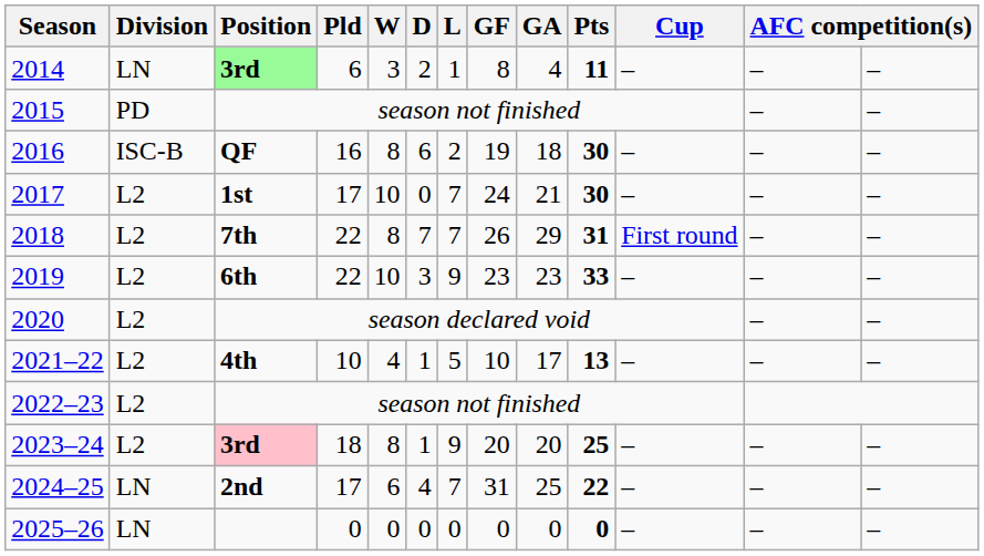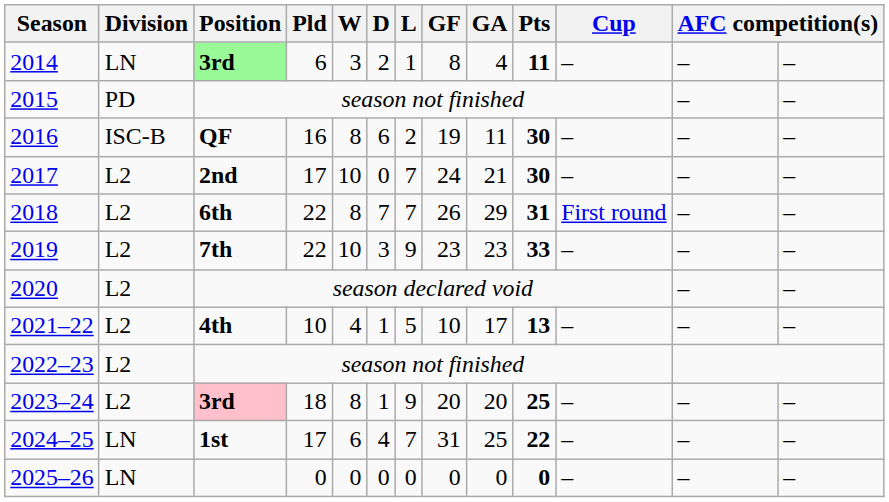 <table class="wikitable">
 <tr style="background:#efefef;">
 <th>Season</th>
 <th>Division</th>
 <th>Position</th>
 <th>Pld</th>
 <th>W</th>
 <th>D</th>
 <th>L</th>
 <th>GF</th>
 <th>GA</th>
 <th>Pts</th>
 <th><a href='#'>Cup</a></th>
 <th colspan=2><a href='#'>AFC</a> competition(s)</th>
 </tr>
 <tr>
 <td><a href='#'>2014</a></td>
 <td>LN</td>
 <td bgcolor=palegreen><strong>3rd</strong></td>
 <td align=right>6</td>
 <td align=right>3</td>
 <td align=right>2</td>
 <td align=right>1</td>
 <td align=right>8</td>
 <td align=right>4</td>
 <td align=right><strong>11</strong></td>
 <td>–</td>
 <td>–</td>
 <td>–</td>
 </tr>
 <tr>
 <td><a href='#'>2015</a></td>
 <td>PD</td>
 <td align=center colspan=9><em>season not finished</em></td>
 <td>–</td>
 <td>–</td>
 </tr>
 <tr>
 <td><a href='#'>2016</a></td>
 <td>ISC-B</td>
 <td><strong>QF</strong></td>
 <td align=right>16</td>
 <td align=right>8</td>
 <td align=right>6</td>
 <td align=right>2</td>
 <td align=right>19</td>
-<td align=right>18</td>
+<td align=right>11</td>
 <td align=right><strong>30</strong></td>
 <td>–</td>
 <td>–</td>
 <td>–</td>
 </tr>
 <tr>
 <td><a href='#'>2017</a></td>
 <td>L2</td>
-<td><strong>1st</strong></td>
+<td><strong>2nd</strong></td>
 <td align=right>17</td>
 <td align=right>10</td>
 <td align=right>0</td>
 <td align=right>7</td>
 <td align=right>24</td>
 <td align=right>21</td>
 <td align=right><strong>30</strong></td>
 <td>–</td>
 <td>–</td>
 <td>–</td>
 </tr>
 <tr>
 <td><a href='#'>2018</a></td>
 <td>L2</td>
-<td><strong>7th</strong></td>
+<td><strong>6th</strong></td>
 <td align=right>22</td>
 <td align=right>8</td>
 <td align=right>7</td>
 <td align=right>7</td>
 <td align=right>26</td>
 <td align=right>29</td>
 <td align=right><strong>31</strong></td>
 <td><a href='#'>First round</a></td>
 <td>–</td>
 <td>–</td>
 </tr>
 <tr>
 <td><a href='#'>2019</a></td>
 <td>L2</td>
-<td><strong>6th</strong></td>
+<td><strong>7th</strong></td>
 <td align=right>22</td>
 <td align=right>10</td>
 <td align=right>3</td>
 <td align=right>9</td>
 <td align=right>23</td>
 <td align=right>23</td>
 <td align=right><strong>33</strong></td>
 <td>–</td>
 <td>–</td>
 <td>–</td>
 </tr>
 <tr>
 <td><a href='#'>2020</a></td>
 <td>L2</td>
 <td align=center colspan=9><em>season declared void</em></td>
 <td>–</td>
 <td>–</td>
 </tr>
 <tr>
 <td><a href='#'>2021–22</a></td>
 <td>L2</td>
 <td><strong>4th</strong></td>
 <td align=right>10</td>
 <td align=right>4</td>
 <td align=right>1</td>
 <td align=right>5</td>
 <td align=right>10</td>
 <td align=right>17</td>
 <td align=right><strong>13</strong></td>
 <td>–</td>
 <td>–</td>
 <td>–</td>
 </tr>
 <tr>
 <td><a href='#'>2022–23</a></td>
 <td>L2</td>
 <td align=center colspan=9><em>season not finished</em></td>
 </tr>
 <tr>
 <td><a href='#'>2023–24</a></td>
 <td>L2</td>
 <td bgcolor=pink><strong>3rd</strong></td>
 <td align=right>18</td>
 <td align=right>8</td>
 <td align=right>1</td>
 <td align=right>9</td>
 <td align=right>20</td>
 <td align=right>20</td>
 <td align=right><strong>25</strong></td>
 <td>–</td>
 <td>–</td>
 <td>–</td>
 </tr>
 <tr>
 <td><a href='#'>2024–25</a></td>
 <td>LN</td>
-<td><strong>2nd</strong></td>
+<td><strong>1st</strong></td>
 <td align=right>17</td>
 <td align=right>6</td>
 <td align=right>4</td>
 <td align=right>7</td>
 <td align=right>31</td>
 <td align=right>25</td>
 <td align=right><strong>22</strong></td>
 <td>–</td>
 <td>–</td>
 <td>–</td>
 </tr>
 <tr>
 <td><a href='#'>2025–26</a></td>
 <td>LN</td>
 <td></td>
 <td align=right>0</td>
 <td align=right>0</td>
 <td align=right>0</td>
 <td align=right>0</td>
 <td align=right>0</td>
 <td align=right>0</td>
 <td align=right><strong>0</strong></td>
 <td>–</td>
 <td>–</td>
 <td>–</td>
 </tr>
 </table>
